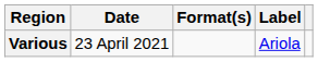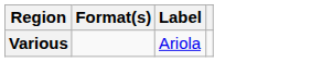 <table class="wikitable plainrowheaders">
 <tr>
 <th scope="col">Region</th>
-<th scope="col">Date</th>
 <th scope="col">Format(s)</th>
 <th scope="col">Label</th>
 <th scope="col"></th>
 </tr>
 <tr>
 <th scope="row">Various</th>
-<td>23 April 2021</td>
 <td></td>
 <td><a href='#'>Ariola</a></td>
 <td></td>
 </tr>
 </table>
